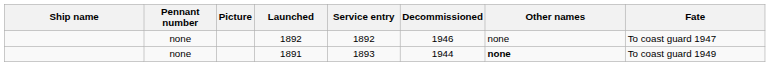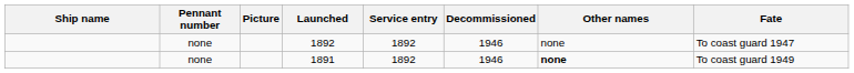 <table class="wikitable">
 <tr>
 <th width="20%">Ship name</th>
 <th width="10%">Pennant number</th>
 <th>Picture</th>
 <th width="10%">Launched</th>
 <th width="10%">Service entry</th>
 <th width="10%">Decommissioned</th>
 <th width="20%">Other names</th>
 <th width="20%">Fate</th>
 </tr>
 <tr>
 <td align="left"></td>
 <td align="center">none</td>
 <td></td>
 <td align="center">1892</td>
 <td align="center">1892</td>
 <td align="center">1946</td>
 <td align="left">none</td>
 <td align="left">To coast guard 1947</td>
 </tr>
 <tr>
 <td align="left"></td>
 <td align="center">none</td>
 <td></td>
 <td align="center">1891</td>
-<td align="center">1893</td>
-<td align="center">1944</td>
+<td align="center">1892</td>
+<td align="center">1946</td>
 <td align="left"><strong>none</strong></td>
 <td align="left">To coast guard 1949</td>
 </tr>
 </table>
